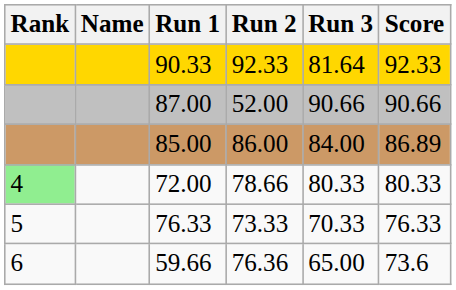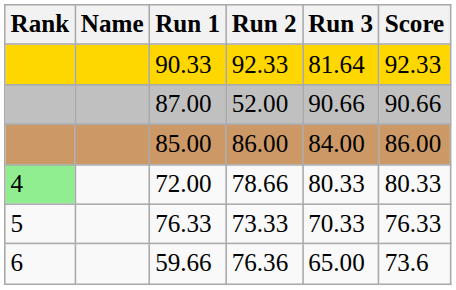 <table class="wikitable">
 <tr>
 <th>Rank</th>
 <th>Name</th>
 <th>Run 1</th>
 <th>Run 2</th>
 <th>Run 3</th>
 <th>Score</th>
 </tr>
 <tr style="background:gold;">
 <td></td>
 <td></td>
 <td>90.33</td>
 <td>92.33</td>
 <td>81.64</td>
 <td>92.33</td>
 </tr>
 <tr style="background:silver;">
 <td></td>
 <td></td>
 <td>87.00</td>
 <td>52.00</td>
 <td>90.66</td>
 <td>90.66</td>
 </tr>
 <tr style="background:#CC9966;">
 <td></td>
 <td></td>
 <td>85.00</td>
 <td>86.00</td>
 <td>84.00</td>
-<td>86.89</td>
+<td>86.00</td>
 </tr>
 <tr>
 <td style="background: lightgreen;">4</td>
 <td></td>
 <td>72.00</td>
 <td>78.66</td>
 <td>80.33</td>
 <td>80.33</td>
 </tr>
 <tr>
 <td>5</td>
 <td></td>
 <td>76.33</td>
 <td>73.33</td>
 <td>70.33</td>
 <td>76.33</td>
 </tr>
 <tr>
 <td>6</td>
 <td></td>
 <td>59.66</td>
 <td>76.36</td>
 <td>65.00</td>
 <td>73.6</td>
 </tr>
 </table>
